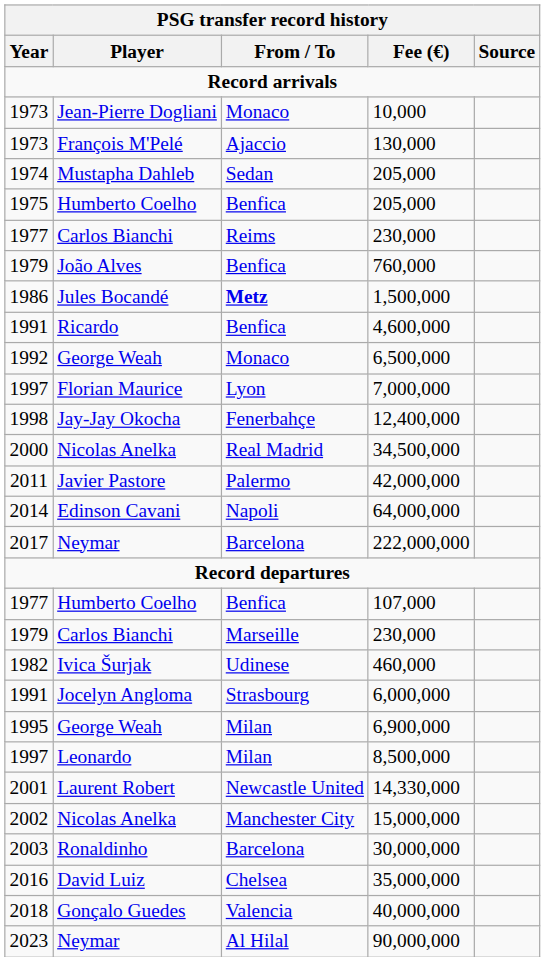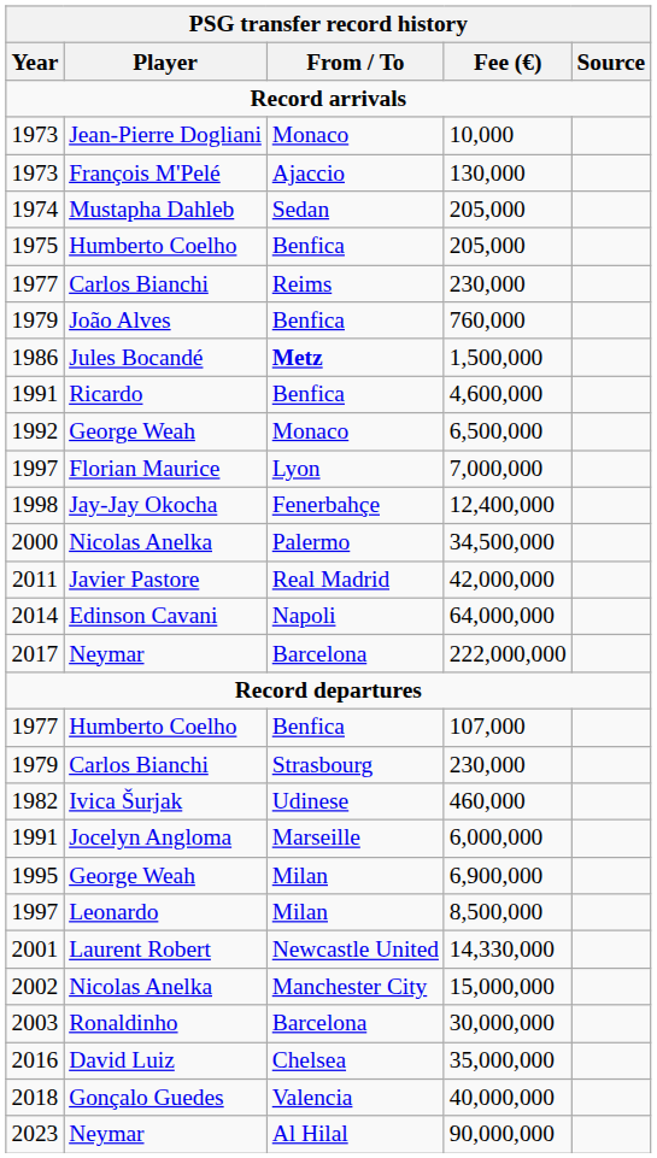 <table class="wikitable collapsible collapsed" style="text-align:center; margin-left:1em; float:right;">
 <tr>
 <th colspan="6" style="width:300px;">PSG transfer record history</th>
 </tr>
 <tr>
 <th>Year</th>
 <th>Player</th>
 <th>From / To</th>
 <th>Fee (€)</th>
 <th>Source</th>
 </tr>
 <tr>
 <td colspan=16><strong>Record arrivals</strong></td>
 </tr>
 <tr>
 <td>1973</td>
 <td align="left"> <a href='#'>Jean-Pierre Dogliani</a></td>
 <td align="left"> <a href='#'>Monaco</a></td>
 <td align="left">10,000</td>
 <td></td>
 </tr>
 <tr>
 <td>1973</td>
 <td align="left"> <a href='#'>François M'Pelé</a></td>
 <td align="left"> <a href='#'>Ajaccio</a></td>
 <td align="left">130,000</td>
 <td></td>
 </tr>
 <tr>
 <td>1974</td>
 <td align="left"> <a href='#'>Mustapha Dahleb</a></td>
 <td align="left"> <a href='#'>Sedan</a></td>
 <td align="left">205,000</td>
 <td></td>
 </tr>
 <tr>
 <td>1975</td>
 <td align="left"> <a href='#'>Humberto Coelho</a></td>
 <td align="left"> <a href='#'>Benfica</a></td>
 <td align="left">205,000</td>
 <td></td>
 </tr>
 <tr>
 <td>1977</td>
 <td align="left"> <a href='#'>Carlos Bianchi</a></td>
 <td align="left"> <a href='#'>Reims</a></td>
 <td align="left">230,000</td>
 <td></td>
 </tr>
 <tr>
 <td>1979</td>
 <td align="left"> <a href='#'>João Alves</a></td>
 <td align="left"> <a href='#'>Benfica</a></td>
 <td align="left">760,000</td>
 <td></td>
 </tr>
 <tr>
 <td>1986</td>
 <td align="left"> <a href='#'>Jules Bocandé</a></td>
 <td align="left"><strong> <a href='#'>Metz</a></strong></td>
 <td align="left">1,500,000</td>
 <td></td>
 </tr>
 <tr>
 <td>1991</td>
 <td align="left"> <a href='#'>Ricardo</a></td>
 <td align="left"> <a href='#'>Benfica</a></td>
 <td align="left">4,600,000</td>
 <td></td>
 </tr>
 <tr>
 <td>1992</td>
 <td align="left"> <a href='#'>George Weah</a></td>
 <td align="left"> <a href='#'>Monaco</a></td>
 <td align="left">6,500,000</td>
 <td></td>
 </tr>
 <tr>
 <td>1997</td>
 <td align="left"> <a href='#'>Florian Maurice</a></td>
 <td align="left"> <a href='#'>Lyon</a></td>
 <td align="left">7,000,000</td>
 <td></td>
 </tr>
 <tr>
 <td>1998</td>
 <td align="left"> <a href='#'>Jay-Jay Okocha</a></td>
 <td align="left"> <a href='#'>Fenerbahçe</a></td>
 <td align="left">12,400,000</td>
 <td></td>
 </tr>
 <tr>
 <td>2000</td>
 <td align="left"> <a href='#'>Nicolas Anelka</a></td>
-<td align="left"> <a href='#'>Real Madrid</a></td>
+<td align="left"> <a href='#'>Palermo</a></td>
 <td align="left">34,500,000</td>
 <td></td>
 </tr>
 <tr>
 <td>2011</td>
 <td align="left"> <a href='#'>Javier Pastore</a></td>
-<td align="left"> <a href='#'>Palermo</a></td>
+<td align="left"> <a href='#'>Real Madrid</a></td>
 <td align="left">42,000,000</td>
 <td></td>
 </tr>
 <tr>
 <td>2014</td>
 <td align="left"> <a href='#'>Edinson Cavani</a></td>
 <td align="left"> <a href='#'>Napoli</a></td>
 <td align="left">64,000,000</td>
 <td></td>
 </tr>
 <tr>
 <td>2017</td>
 <td align="left"> <a href='#'>Neymar</a></td>
 <td align="left"> <a href='#'>Barcelona</a></td>
 <td align="left">222,000,000</td>
 <td></td>
 </tr>
 <tr>
 <td colspan=10><strong>Record departures</strong></td>
 </tr>
 <tr>
 <td>1977</td>
 <td align="left"> <a href='#'>Humberto Coelho</a></td>
 <td align="left"> <a href='#'>Benfica</a></td>
 <td align="left">107,000</td>
 <td></td>
 </tr>
 <tr>
 <td>1979</td>
 <td align="left"> <a href='#'>Carlos Bianchi</a></td>
-<td align="left"> <a href='#'>Marseille</a></td>
+<td align="left"> <a href='#'>Strasbourg</a></td>
 <td align="left">230,000</td>
 <td></td>
 </tr>
 <tr>
 <td>1982</td>
 <td align="left"> <a href='#'>Ivica Šurjak</a></td>
 <td align="left"> <a href='#'>Udinese</a></td>
 <td align="left">460,000</td>
 <td></td>
 </tr>
 <tr>
 <td>1991</td>
 <td align="left"> <a href='#'>Jocelyn Angloma</a></td>
-<td align="left"> <a href='#'>Strasbourg</a></td>
+<td align="left"> <a href='#'>Marseille</a></td>
 <td align="left">6,000,000</td>
 <td></td>
 </tr>
 <tr>
 <td>1995</td>
 <td align="left"> <a href='#'>George Weah</a></td>
 <td align="left"> <a href='#'>Milan</a></td>
 <td align="left">6,900,000</td>
 <td></td>
 </tr>
 <tr>
 <td>1997</td>
 <td align="left"> <a href='#'>Leonardo</a></td>
 <td align="left"> <a href='#'>Milan</a></td>
 <td align="left">8,500,000</td>
 <td></td>
 </tr>
 <tr>
 <td>2001</td>
 <td align="left"> <a href='#'>Laurent Robert</a></td>
 <td align="left"> <a href='#'>Newcastle United</a></td>
 <td align="left">14,330,000</td>
 <td></td>
 </tr>
 <tr>
 <td>2002</td>
 <td align="left"> <a href='#'>Nicolas Anelka</a></td>
 <td align="left"> <a href='#'>Manchester City</a></td>
 <td align="left">15,000,000</td>
 <td></td>
 </tr>
 <tr>
 <td>2003</td>
 <td align="left"> <a href='#'>Ronaldinho</a></td>
 <td align="left"> <a href='#'>Barcelona</a></td>
 <td align="left">30,000,000</td>
 <td></td>
 </tr>
 <tr>
 <td>2016</td>
 <td align="left"> <a href='#'>David Luiz</a></td>
 <td align="left"> <a href='#'>Chelsea</a></td>
 <td align="left">35,000,000</td>
 <td></td>
 </tr>
 <tr>
 <td>2018</td>
 <td align="left"> <a href='#'>Gonçalo Guedes</a></td>
 <td align="left"> <a href='#'>Valencia</a></td>
 <td align="left">40,000,000</td>
 <td></td>
 </tr>
 <tr>
 <td>2023</td>
 <td align="left"> <a href='#'>Neymar</a></td>
 <td align="left"> <a href='#'>Al Hilal</a></td>
 <td align="left">90,000,000</td>
 <td></td>
 </tr>
 </table>
